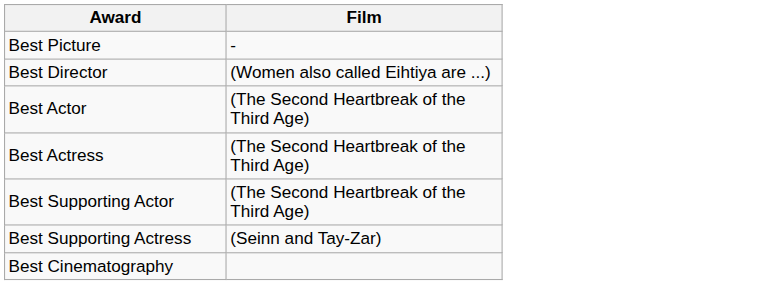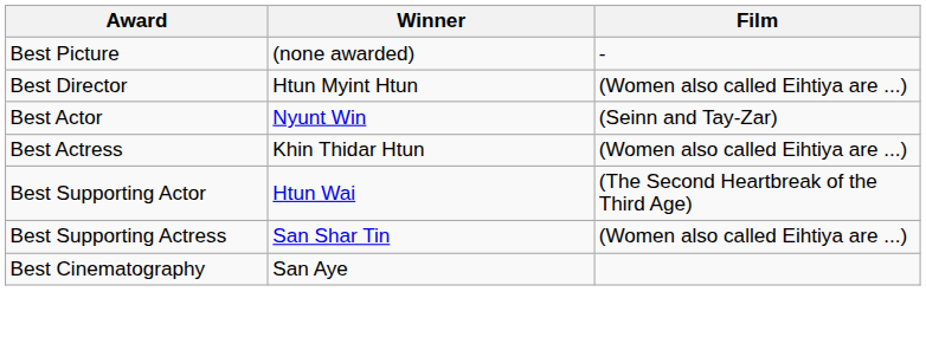 <table class="wikitable">
 <tr>
 <th width="200"><strong>Award</strong></th>
+<th width="250"><strong>Winner</strong></th>
 <th width="250"><strong>Film</strong></th>
 </tr>
 <tr>
 <td>Best Picture</td>
+<td>(none awarded)</td>
 <td>-</td>
 </tr>
 <tr>
 <td>Best Director</td>
+<td>Htun Myint Htun</td>
 <td> (Women also called Eihtiya are ...)</td>
 </tr>
 <tr>
 <td>Best Actor</td>
-<td> (The Second Heartbreak of the Third Age)</td>
+<td><a href='#'>Nyunt Win</a></td>
+<td> (Seinn and Tay-Zar)</td>
 </tr>
 <tr>
 <td>Best Actress</td>
-<td> (The Second Heartbreak of the Third Age)</td>
+<td>Khin Thidar Htun</td>
+<td> (Women also called Eihtiya are ...)</td>
 </tr>
 <tr>
 <td>Best Supporting Actor</td>
+<td><a href='#'>Htun Wai</a></td>
 <td> (The Second Heartbreak of the Third Age)</td>
 </tr>
 <tr>
 <td>Best Supporting Actress</td>
-<td> (Seinn and Tay-Zar)</td>
+<td><a href='#'>San Shar Tin</a></td>
+<td> (Women also called Eihtiya are ...)</td>
 </tr>
 <tr>
 <td>Best Cinematography</td>
+<td>San Aye</td>
 <td></td>
 </tr>
 </table>
